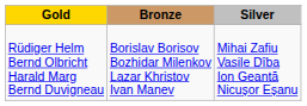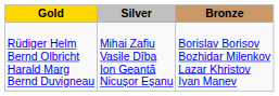 <table class=wikitable>
 <tr>
 <td align=center bgcolor=gold> <strong>Gold</strong></td>
+<td align=center bgcolor=silver> <strong>Silver</strong></td>
 <td align=center bgcolor=cc9966> <strong>Bronze</strong></td>
-<td align=center bgcolor=silver> <strong>Silver</strong></td>
 </tr>
 <tr>
 <td><br><a href='#'>Rüdiger Helm</a><br><a href='#'>Bernd Olbricht</a><br><a href='#'>Harald Marg</a><br><a href='#'>Bernd Duvigneau</a></td>
+<td><br><a href='#'>Mihai Zafiu</a><br><a href='#'>Vasile Dîba</a><br><a href='#'>Ion Geantă</a><br><a href='#'>Nicușor Eșanu</a></td>
 <td><br><a href='#'>Borislav Borisov</a><br><a href='#'>Bozhidar Milenkov</a><br><a href='#'>Lazar Khristov</a><br><a href='#'>Ivan Manev</a></td>
-<td><br><a href='#'>Mihai Zafiu</a><br><a href='#'>Vasile Dîba</a><br><a href='#'>Ion Geantă</a><br><a href='#'>Nicușor Eșanu</a></td>
 </tr>
 </table>
